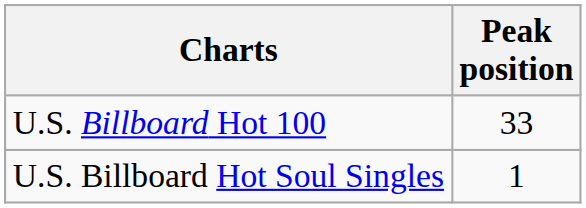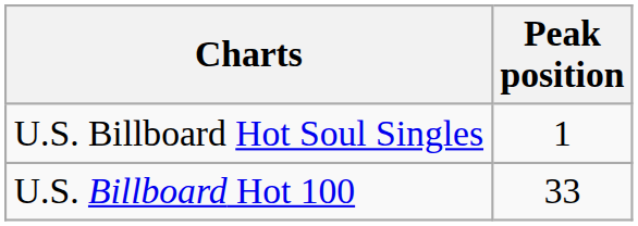 <table class="wikitable sortable">
 <tr>
 <th>Charts</th>
 <th>Peak<br>position</th>
 </tr>
 <tr>
+<td>U.S. Billboard <a href='#'>Hot Soul Singles</a></td>
+<td align="center">1</td>
+</tr>
+<tr>
 <td>U.S. <a href='#'><em>Billboard</em> Hot 100</a></td>
 <td align="center">33</td>
 </tr>
-<tr>
-<td>U.S. Billboard <a href='#'>Hot Soul Singles</a></td>
-<td align="center">1</td>
-</tr>
 </table>
